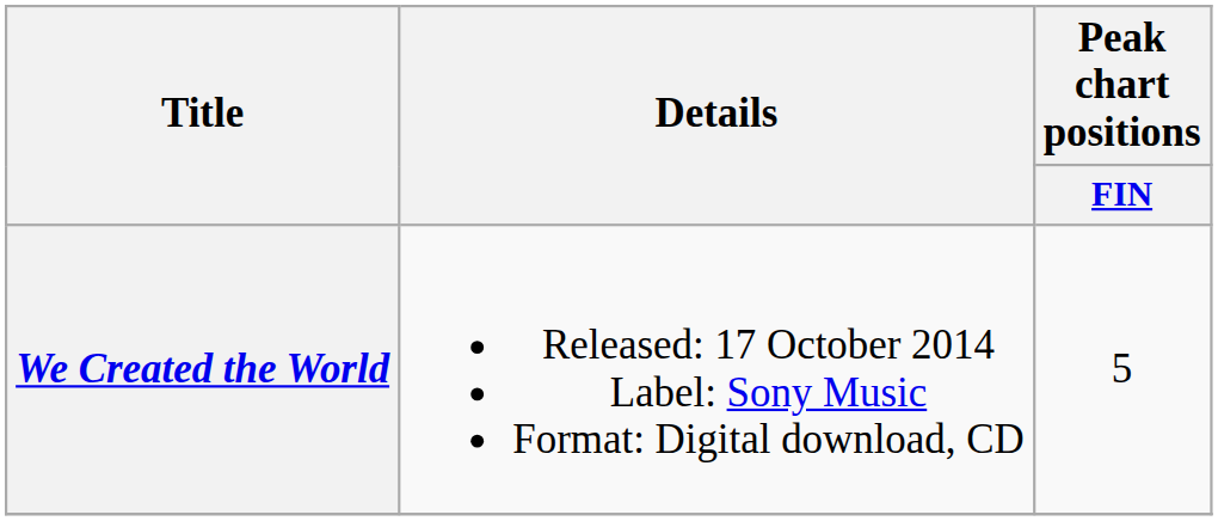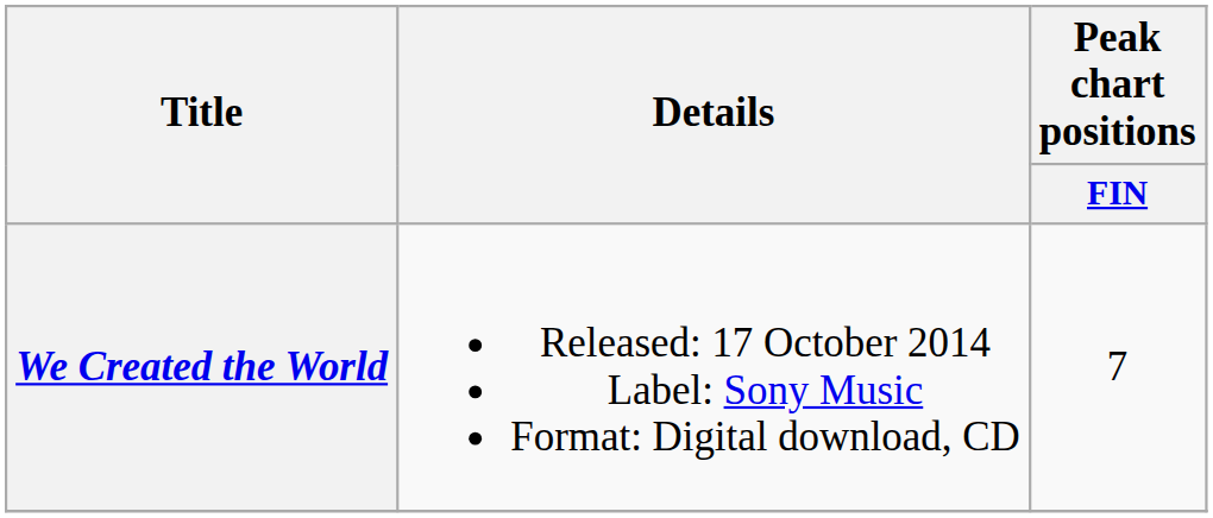 <table class="wikitable plainrowheaders" style="text-align:center;">
 <tr>
 <th scope="col" rowspan="2">Title</th>
 <th scope="col" rowspan="2">Details</th>
 <th scope="col" colspan="1">Peak chart positions</th>
 </tr>
 <tr>
 <th scope="col" style="width:3em;font-size:85%;"><a href='#'>FIN</a><br></th>
 </tr>
 <tr>
 <th scope="row"><em><a href='#'>We Created the World</a></em></th>
 <td><br><ul><li>Released: 17 October 2014</li><li>Label: <a href='#'>Sony Music</a></li><li>Format: Digital download, CD</li></ul></td>
-<td>5</td>
+<td>7</td>
 </tr>
 <tr>
 </tr>
 </table>
